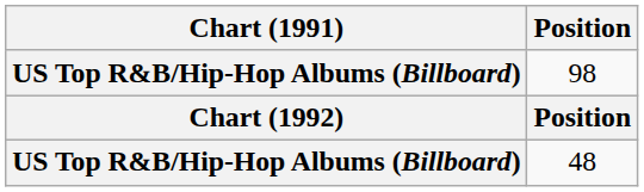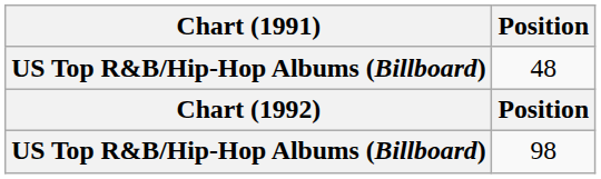 <table class="wikitable plainrowheaders" style="text-align:center">
 <tr>
 <th scope="col">Chart (1991)</th>
 <th scope="col">Position</th>
 </tr>
 <tr>
 <th scope="row">US Top R&B/Hip-Hop Albums (<em>Billboard</em>)</th>
-<td>98</td>
+<td>48</td>
 </tr>
 <tr>
 <th scope="col">Chart (1992)</th>
 <th scope="col">Position</th>
 </tr>
 <tr>
 <th scope="row">US Top R&B/Hip-Hop Albums (<em>Billboard</em>)</th>
-<td>48</td>
+<td>98</td>
 </tr>
 </table>
